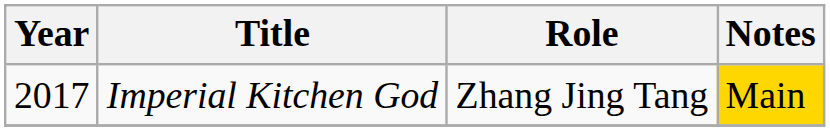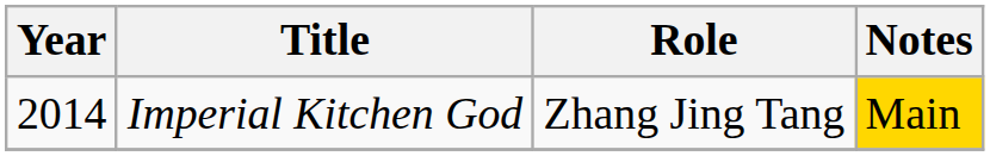 <table class="wikitable">
 <tr>
 <th>Year</th>
 <th>Title</th>
 <th>Role</th>
 <th class="unsortable">Notes</th>
 </tr>
 <tr>
-<td>2017</td>
+<td>2014</td>
 <td><em>Imperial Kitchen God</em></td>
 <td>Zhang Jing Tang</td>
 <td style="background: gold;">Main</td>
 </tr>
 <tr>
 </tr>
 </table>
